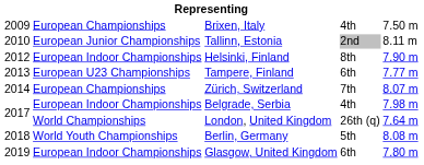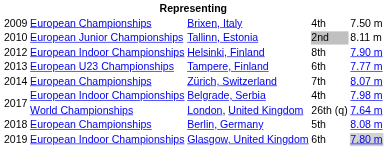 <table>
 <tr>
 <th colspan="5">Representing </th>
 </tr>
 <tr>
 <td>2009</td>
 <td><a href='#'>European Championships</a></td>
 <td><a href='#'>Brixen, Italy</a></td>
 <td>4th</td>
 <td>7.50 m</td>
 </tr>
 <tr>
 <td>2010</td>
 <td><a href='#'>European Junior Championships</a></td>
 <td><a href='#'>Tallinn, Estonia</a></td>
 <td bgcolor=silver>2nd</td>
 <td>8.11 m</td>
 </tr>
 <tr>
 <td>2012</td>
 <td><a href='#'>European Indoor Championships</a></td>
 <td><a href='#'>Helsinki, Finland</a></td>
 <td>8th</td>
 <td><a href='#'>7.90 m</a></td>
 </tr>
 <tr>
 <td>2013</td>
 <td><a href='#'>European U23 Championships</a></td>
 <td><a href='#'>Tampere, Finland</a></td>
 <td>6th</td>
 <td><a href='#'>7.77 m</a></td>
 </tr>
 <tr>
 <td>2014</td>
 <td><a href='#'>European Championships</a></td>
 <td><a href='#'>Zürich, Switzerland</a></td>
 <td>7th</td>
 <td><a href='#'>8.07 m</a></td>
 </tr>
 <tr>
 <td rowspan=2>2017</td>
 <td><a href='#'>European Indoor Championships</a></td>
 <td><a href='#'>Belgrade, Serbia</a></td>
 <td>4th</td>
 <td><a href='#'>7.98 m</a></td>
 </tr>
 <tr>
 <td><a href='#'>World Championships</a></td>
 <td><a href='#'>London</a>, <a href='#'>United Kingdom</a></td>
 <td>26th (q)</td>
 <td><a href='#'>7.64 m</a></td>
 </tr>
 <tr>
 <td>2018</td>
-<td><a href='#'>World Youth Championships</a></td>
+<td><a href='#'>European Championships</a></td>
 <td><a href='#'>Berlin, Germany</a></td>
 <td>5th</td>
 <td><a href='#'>8.08 m</a></td>
 </tr>
 <tr>
 <td>2019</td>
 <td><a href='#'>European Indoor Championships</a></td>
 <td><a href='#'>Glasgow, United Kingdom</a></td>
 <td>6th</td>
-<td><a href='#'>7.80 m</a></td>
+<td style="background: lightgrey;"><a href='#'>7.80 m</a></td>
 </tr>
 </table>
